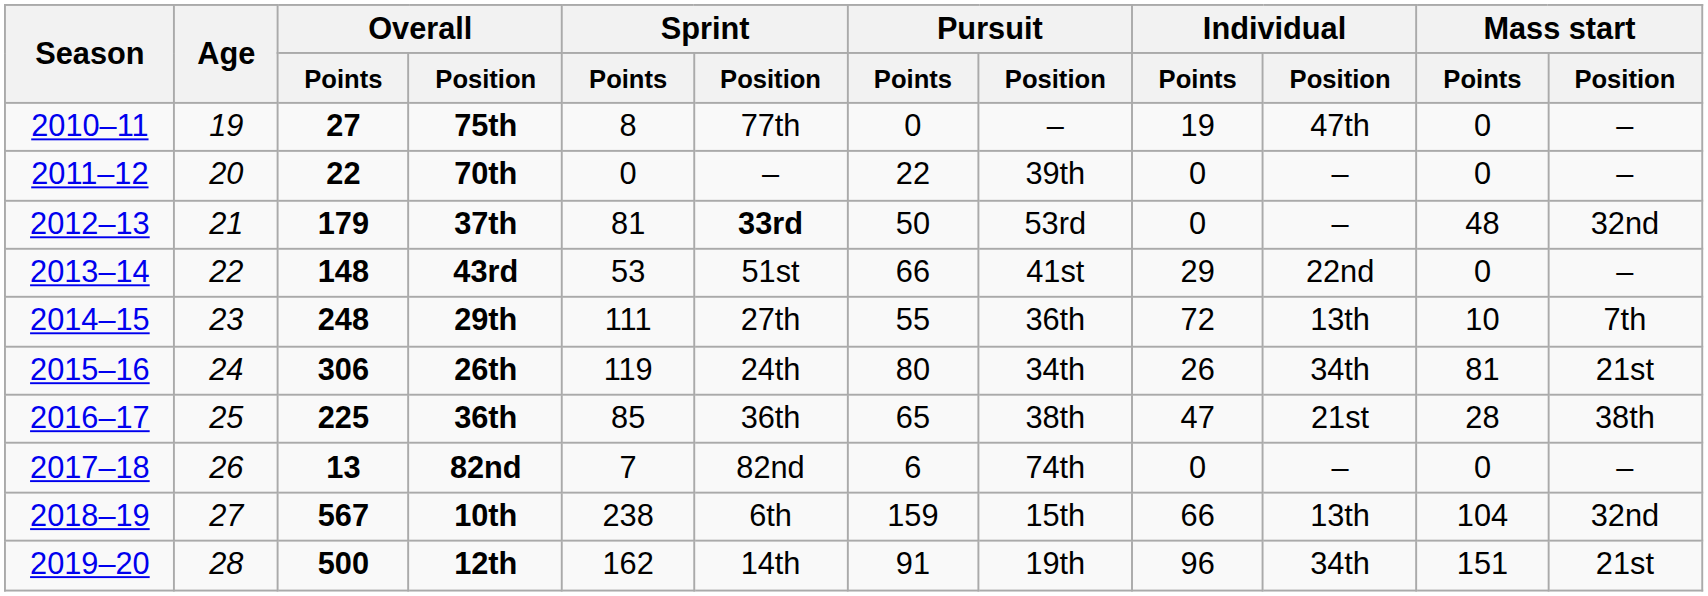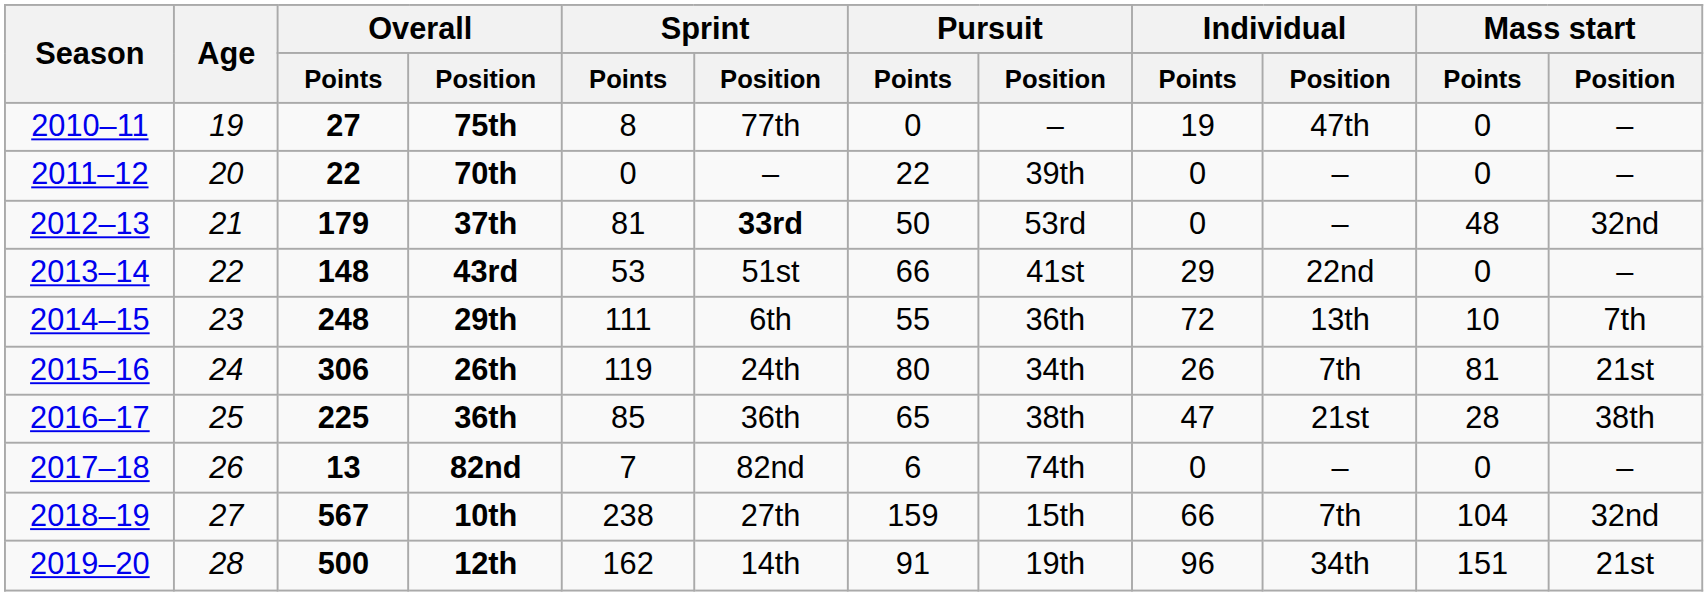 <table class="wikitable" style="text-align:center;" width="70%">
 <tr class="hintergrundfarbe5">
 <th rowspan="2" style="width:6%;">Season</th>
 <th rowspan="2" style="width:4%;">Age</th>
 <th colspan="2">Overall</th>
 <th colspan="2">Sprint</th>
 <th colspan="2">Pursuit</th>
 <th colspan="2">Individual</th>
 <th colspan="2">Mass start</th>
 </tr>
 <tr class="hintergrundfarbe5">
 <th style="width:5%;"><small>Points</small></th>
 <th style="width:5%;"><small>Position</small></th>
 <th style="width:5%;"><small>Points</small></th>
 <th style="width:5%;"><small>Position</small></th>
 <th style="width:5%;"><small>Points</small></th>
 <th style="width:5%;"><small>Position</small></th>
 <th style="width:5%;"><small>Points</small></th>
 <th style="width:5%;"><small>Position</small></th>
 <th style="width:5%;"><small>Points</small></th>
 <th style="width:5%;"><small>Position</small></th>
 </tr>
 <tr>
 <td><a href='#'>2010–11</a></td>
 <td><em>19</em></td>
 <td><strong>27</strong></td>
 <td><strong>75th</strong></td>
 <td>8</td>
 <td>77th</td>
 <td>0</td>
 <td>–</td>
 <td>19</td>
 <td>47th</td>
 <td>0</td>
 <td>–</td>
 </tr>
 <tr>
 <td><a href='#'>2011–12</a></td>
 <td><em>20</em></td>
 <td><strong>22</strong></td>
 <td><strong>70th</strong></td>
 <td>0</td>
 <td>–</td>
 <td>22</td>
 <td>39th</td>
 <td>0</td>
 <td>–</td>
 <td>0</td>
 <td>–</td>
 </tr>
 <tr>
 <td><a href='#'>2012–13</a></td>
 <td><em>21</em></td>
 <td><strong>179</strong></td>
 <td><strong>37th</strong></td>
 <td>81</td>
 <td><strong>33rd</strong></td>
 <td>50</td>
 <td>53rd</td>
 <td>0</td>
 <td>–</td>
 <td>48</td>
 <td>32nd</td>
 </tr>
 <tr>
 <td><a href='#'>2013–14</a></td>
 <td><em>22</em></td>
 <td><strong>148</strong></td>
 <td><strong>43rd</strong></td>
 <td>53</td>
 <td>51st</td>
 <td>66</td>
 <td>41st</td>
 <td>29</td>
 <td>22nd</td>
 <td>0</td>
 <td>–</td>
 </tr>
 <tr>
 <td><a href='#'>2014–15</a></td>
 <td><em>23</em></td>
 <td><strong>248</strong></td>
 <td><strong>29th</strong></td>
 <td>111</td>
-<td>27th</td>
+<td>6th</td>
 <td>55</td>
 <td>36th</td>
 <td>72</td>
 <td>13th</td>
 <td>10</td>
 <td>7th</td>
 </tr>
 <tr>
 <td><a href='#'>2015–16</a></td>
 <td><em>24</em></td>
 <td><strong>306</strong></td>
 <td><strong>26th</strong></td>
 <td>119</td>
 <td>24th</td>
 <td>80</td>
 <td>34th</td>
 <td>26</td>
-<td>34th</td>
+<td>7th</td>
 <td>81</td>
 <td>21st</td>
 </tr>
 <tr>
 <td><a href='#'>2016–17</a></td>
 <td><em>25</em></td>
 <td><strong>225</strong></td>
 <td><strong>36th</strong></td>
 <td>85</td>
 <td>36th</td>
 <td>65</td>
 <td>38th</td>
 <td>47</td>
 <td>21st</td>
 <td>28</td>
 <td>38th</td>
 </tr>
 <tr>
 <td><a href='#'>2017–18</a></td>
 <td><em>26</em></td>
 <td><strong>13</strong></td>
 <td><strong>82nd</strong></td>
 <td>7</td>
 <td>82nd</td>
 <td>6</td>
 <td>74th</td>
 <td>0</td>
 <td>–</td>
 <td>0</td>
 <td>–</td>
 </tr>
 <tr>
 <td><a href='#'>2018–19</a></td>
 <td><em>27</em></td>
 <td><strong>567</strong></td>
 <td><strong>10th</strong></td>
 <td>238</td>
-<td>6th</td>
+<td>27th</td>
 <td>159</td>
 <td>15th</td>
 <td>66</td>
-<td>13th</td>
+<td>7th</td>
 <td>104</td>
 <td>32nd</td>
 </tr>
 <tr>
 <td><a href='#'>2019–20</a></td>
 <td><em>28</em></td>
 <td><strong>500</strong></td>
 <td><strong>12th</strong></td>
 <td>162</td>
 <td>14th</td>
 <td>91</td>
 <td>19th</td>
 <td>96</td>
 <td>34th</td>
 <td>151</td>
 <td>21st</td>
 </tr>
 </table>
